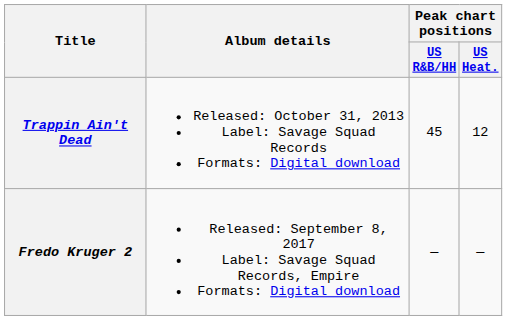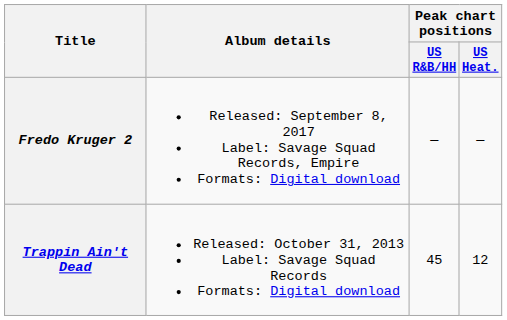 <table class="wikitable plainrowheaders" style="text-align:center;">
 <tr>
 <th scope="col" rowspan="2" style="width:10em;">Title</th>
 <th scope="col" rowspan="2" style="width:19em;">Album details</th>
 <th colspan="2">Peak chart positions</th>
 </tr>
 <tr>
 <th style="width:3em; font-size:90%;"><a href='#'>US<br>R&B/HH</a><br></th>
 <th style="width:3em; font-size:90%;"><a href='#'>US<br>Heat.</a><br></th>
 </tr>
 <tr>
+<th scope="row"><em>Fredo Kruger 2</em></th>
+<td><br><ul><li>Released: September 8, 2017</li><li>Label: Savage Squad Records, Empire</li><li>Formats: <a href='#'>Digital download</a></li></ul></td>
+<td>—</td>
+<td>—</td>
+</tr>
+<tr>
 <th scope="row"><em><a href='#'>Trappin Ain't Dead</a></em></th>
 <td><br><ul><li>Released: October 31, 2013</li><li>Label: Savage Squad Records</li><li>Formats: <a href='#'>Digital download</a></li></ul></td>
 <td>45</td>
 <td>12</td>
 </tr>
-<tr>
-<th scope="row"><em>Fredo Kruger 2</em></th>
-<td><br><ul><li>Released: September 8, 2017</li><li>Label: Savage Squad Records, Empire</li><li>Formats: <a href='#'>Digital download</a></li></ul></td>
-<td>—</td>
-<td>—</td>
-</tr>
 </table>
